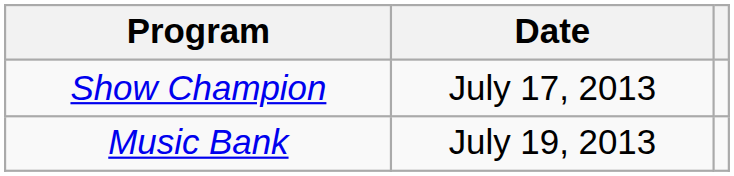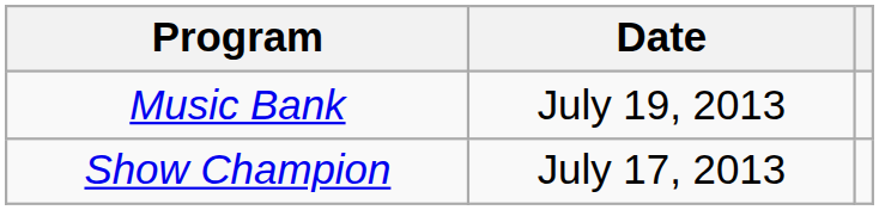 <table class="wikitable" style="text-align:center">
 <tr>
 <th width="170">Program</th>
 <th width="140">Date</th>
 <th></th>
 </tr>
 <tr>
+<td><em><a href='#'>Music Bank</a></em></td>
+<td>July 19, 2013</td>
+<td></td>
+</tr>
+<tr>
 <td><em><a href='#'>Show Champion</a></em></td>
 <td>July 17, 2013</td>
 <td align="center"></td>
 </tr>
-<tr>
-<td><em><a href='#'>Music Bank</a></em></td>
-<td>July 19, 2013</td>
-<td></td>
-</tr>
 </table>
